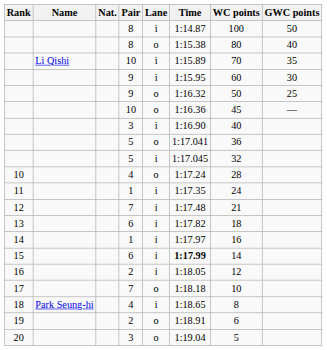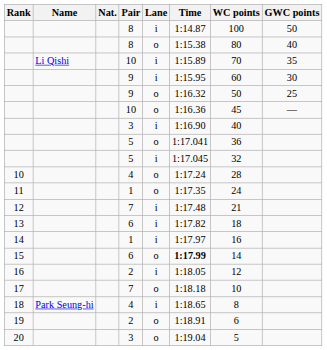 <table class="wikitable sortable" style="text-align:center">
 <tr>
 <th>Rank</th>
 <th>Name</th>
 <th>Nat.</th>
 <th>Pair</th>
 <th>Lane</th>
 <th>Time</th>
 <th>WC points</th>
 <th>GWC points</th>
 </tr>
 <tr>
 <td></td>
 <td align=left></td>
 <td></td>
 <td>8</td>
 <td>i</td>
 <td>1:14.87</td>
 <td>100</td>
 <td>50</td>
 </tr>
 <tr>
 <td></td>
 <td align=left></td>
 <td></td>
 <td>8</td>
 <td>o</td>
 <td>1:15.38</td>
 <td>80</td>
 <td>40</td>
 </tr>
 <tr>
 <td></td>
 <td align=left><a href='#'>Li Qishi</a></td>
 <td></td>
 <td>10</td>
 <td>i</td>
 <td>1:15.89</td>
 <td>70</td>
 <td>35</td>
 </tr>
 <tr>
 <td></td>
 <td align=left></td>
 <td></td>
 <td>9</td>
 <td>i</td>
 <td>1:15.95</td>
 <td>60</td>
 <td>30</td>
 </tr>
 <tr>
 <td></td>
 <td align=left></td>
 <td></td>
 <td>9</td>
 <td>o</td>
 <td>1:16.32</td>
 <td>50</td>
 <td>25</td>
 </tr>
 <tr>
 <td></td>
 <td align=left></td>
 <td></td>
 <td>10</td>
 <td>o</td>
 <td>1:16.36</td>
 <td>45</td>
 <td>—</td>
 </tr>
 <tr>
 <td></td>
 <td align=left></td>
 <td></td>
 <td>3</td>
 <td>i</td>
 <td>1:16.90</td>
 <td>40</td>
 <td></td>
 </tr>
 <tr>
 <td></td>
 <td align=left></td>
 <td></td>
 <td>5</td>
 <td>o</td>
 <td>1:17.041</td>
 <td>36</td>
 <td></td>
 </tr>
 <tr>
 <td></td>
 <td align=left></td>
 <td></td>
 <td>5</td>
 <td>i</td>
 <td>1:17.045</td>
 <td>32</td>
 <td></td>
 </tr>
 <tr>
 <td>10</td>
 <td align=left></td>
 <td></td>
 <td>4</td>
 <td>o</td>
 <td>1:17.24</td>
 <td>28</td>
 <td></td>
 </tr>
 <tr>
 <td>11</td>
 <td align=left></td>
 <td></td>
 <td>1</td>
-<td>i</td>
+<td>o</td>
 <td>1:17.35</td>
 <td>24</td>
 <td></td>
 </tr>
 <tr>
 <td>12</td>
 <td align=left></td>
 <td></td>
 <td>7</td>
 <td>i</td>
 <td>1:17.48</td>
 <td>21</td>
 <td></td>
 </tr>
 <tr>
 <td>13</td>
 <td align=left></td>
 <td></td>
 <td>6</td>
 <td>i</td>
 <td>1:17.82</td>
 <td>18</td>
 <td></td>
 </tr>
 <tr>
 <td>14</td>
 <td align=left></td>
 <td></td>
 <td>1</td>
 <td>i</td>
 <td>1:17.97</td>
 <td>16</td>
 <td></td>
 </tr>
 <tr>
 <td>15</td>
 <td align=left></td>
 <td></td>
 <td>6</td>
-<td>i</td>
+<td>o</td>
 <td><strong>1:17.99</strong></td>
 <td>14</td>
 <td></td>
 </tr>
 <tr>
 <td>16</td>
 <td align=left></td>
 <td></td>
 <td>2</td>
 <td>i</td>
 <td>1:18.05</td>
 <td>12</td>
 <td></td>
 </tr>
 <tr>
 <td>17</td>
 <td align=left></td>
 <td></td>
 <td>7</td>
 <td>o</td>
 <td>1:18.18</td>
 <td>10</td>
 <td></td>
 </tr>
 <tr>
 <td>18</td>
 <td align=left><a href='#'>Park Seung-hi</a></td>
 <td></td>
 <td>4</td>
 <td>i</td>
 <td>1:18.65</td>
 <td>8</td>
 <td></td>
 </tr>
 <tr>
 <td>19</td>
 <td align=left></td>
 <td></td>
 <td>2</td>
 <td>o</td>
 <td>1:18.91</td>
 <td>6</td>
 <td></td>
 </tr>
 <tr>
 <td>20</td>
 <td align=left></td>
 <td></td>
 <td>3</td>
 <td>o</td>
 <td>1:19.04</td>
 <td>5</td>
 <td></td>
 </tr>
 </table>
